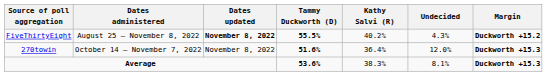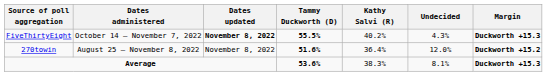 <table class="wikitable sortable" style="text-align:center;font-size:90%;line-height:17px">
 <tr>
 <th>Source of poll<br>aggregation</th>
 <th>Dates<br>administered</th>
 <th>Dates<br>updated</th>
 <th style="width:100px;">Tammy<br>Duckworth (D)</th>
 <th style="width:100px;">Kathy<br>Salvi (R)</th>
 <th style="width:100px;">Undecided<br></th>
 <th>Margin</th>
 </tr>
 <tr>
 <td><a href='#'>FiveThirtyEight</a></td>
-<td>August 25 – November 8, 2022</td>
+<td>October 14 – November 7, 2022</td>
 <td><strong>November 8, 2022</strong></td>
 <td><strong>55.5%</strong></td>
 <td>40.2%</td>
 <td>4.3%</td>
-<td><strong>Duckworth +15.2</strong></td>
+<td><strong>Duckworth +15.3</strong></td>
 </tr>
 <tr>
 <td><a href='#'>270towin</a></td>
-<td>October 14 – November 7, 2022</td>
+<td>August 25 – November 8, 2022</td>
 <td>November 8, 2022</td>
 <td><strong>51.6%</strong></td>
 <td>36.4%</td>
 <td>12.0%</td>
-<td><strong>Duckworth +15.3</strong></td>
+<td><strong>Duckworth +15.2</strong></td>
 </tr>
 <tr>
 <td colspan="3"><strong>Average</strong></td>
 <td><strong>53.6%</strong></td>
 <td>38.3%</td>
 <td>8.1%</td>
 <td><strong>Duckworth +15.3</strong></td>
 </tr>
 </table>
